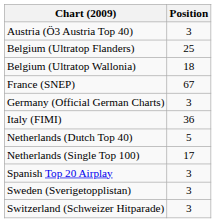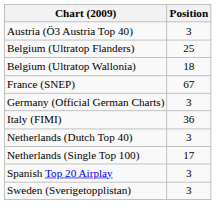 <table class="wikitable sortable">
 <tr>
 <th>Chart (2009)</th>
 <th>Position</th>
 </tr>
 <tr>
 <td>Austria (Ö3 Austria Top 40)</td>
 <td style="text-align:center;">3</td>
 </tr>
 <tr>
 <td>Belgium (Ultratop Flanders)</td>
 <td style="text-align:center;">25</td>
 </tr>
 <tr>
 <td>Belgium (Ultratop Wallonia)</td>
 <td style="text-align:center;">18</td>
 </tr>
 <tr>
 <td>France (SNEP)</td>
 <td style="text-align:center;">67</td>
 </tr>
 <tr>
 <td>Germany (Official German Charts)</td>
 <td style="text-align:center;">3</td>
 </tr>
 <tr>
 <td>Italy (FIMI)</td>
 <td style="text-align:center;">36</td>
 </tr>
 <tr>
 <td>Netherlands (Dutch Top 40)</td>
-<td style="text-align:center;">5</td>
+<td style="text-align:center;">3</td>
 </tr>
 <tr>
 <td>Netherlands (Single Top 100)</td>
 <td style="text-align:center;">17</td>
 </tr>
 <tr>
 <td>Spanish <a href='#'>Top 20 Airplay</a></td>
 <td align="center">3</td>
 </tr>
 <tr>
 <td>Sweden (Sverigetopplistan)</td>
 <td style="text-align:center;">3</td>
 </tr>
-<tr>
-<td>Switzerland (Schweizer Hitparade)</td>
-<td style="text-align:center;">3</td>
-</tr>
 </table>
